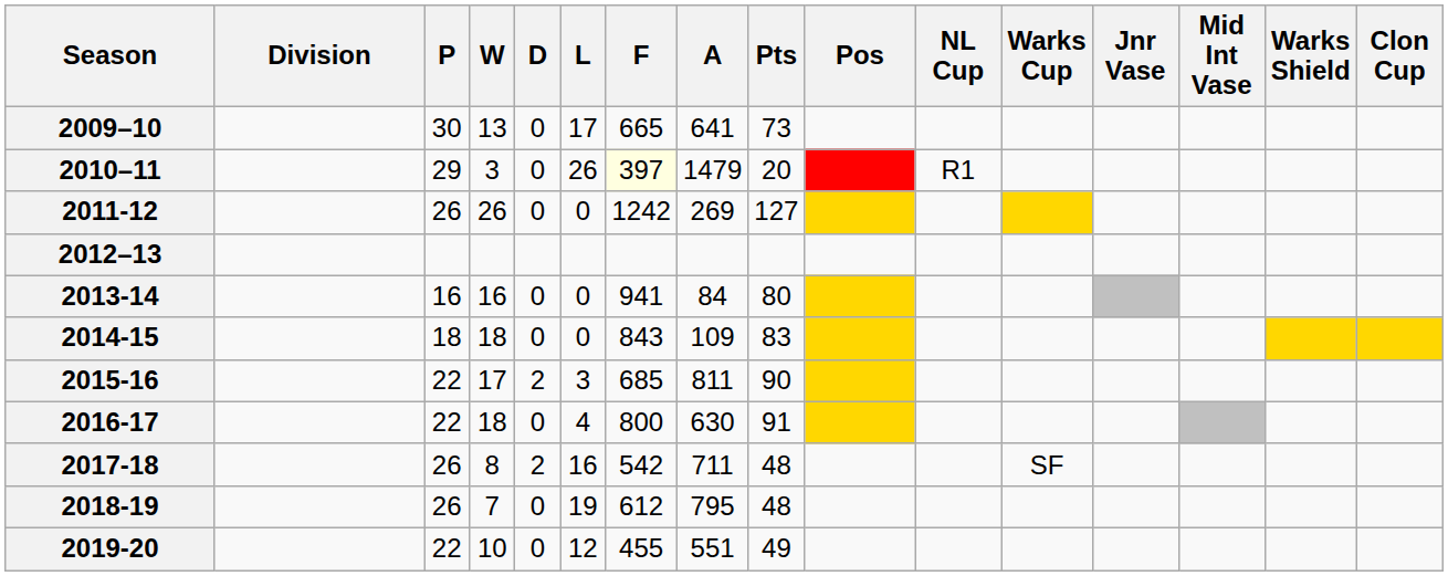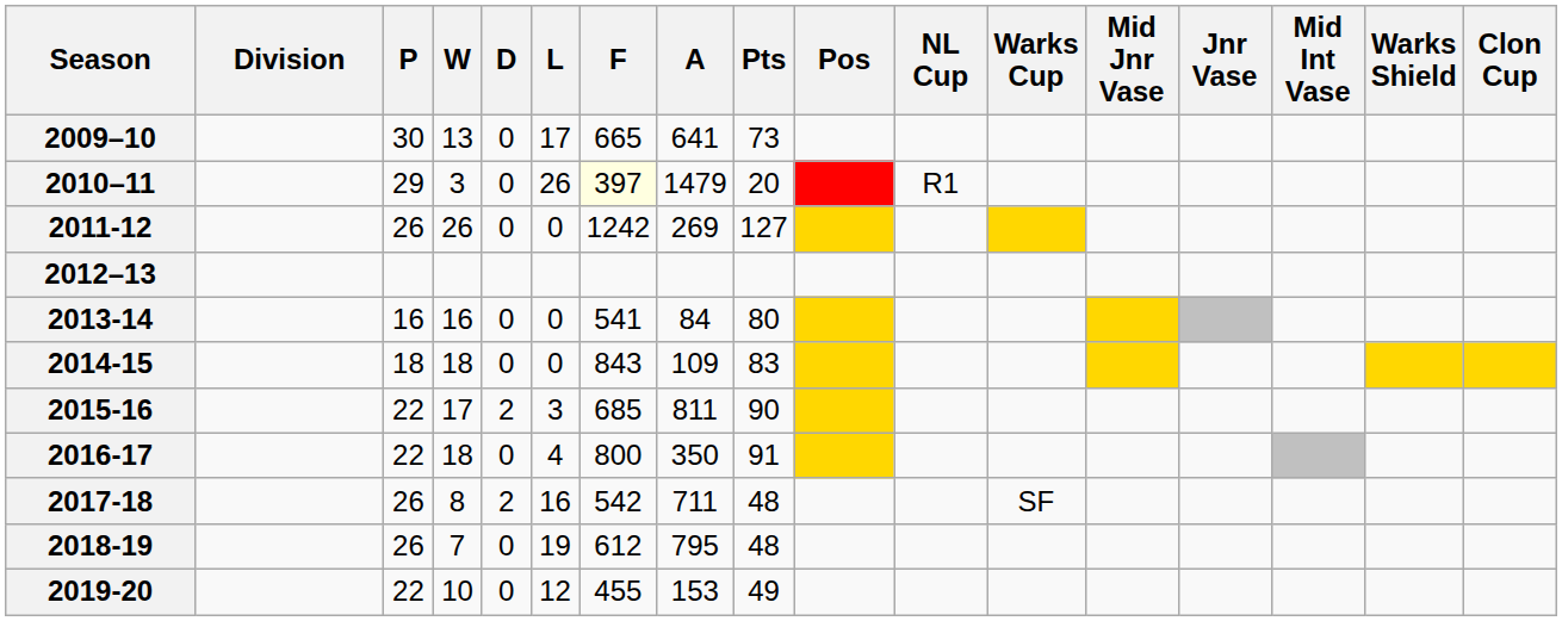 <table class="wikitable sortable" style="text-align: center">
 <tr>
 <th scope="col" scope="col">Season</th>
 <th scope="col">Division</th>
 <th style="width:20px;" scope="col">P</th>
 <th style="width:20px;" scope="col">W</th>
 <th style="width:20px;" scope="col">D</th>
 <th style="width:20px;" scope="col">L</th>
 <th style="width:20px;" scope="col">F</th>
 <th style="width:20px;" scope="col">A</th>
 <th style="width:20px;" scope="col">Pts</th>
 <th scope="col">Pos</th>
 <th style="width:6%;" scope="col" class="unsortable">NL Cup</th>
 <th style="width:6%;" scope="col" class="unsortable">Warks Cup</th>
+<th style="width:6%;" scope="col" class="unsortable">Mid Jnr Vase</th>
 <th style="width:6%;" scope="col" class="unsortable">Jnr Vase</th>
 <th style="width:6%;" scope="col" class="unsortable">Mid Int Vase</th>
 <th style="width:6%;" scope="col" class="unsortable">Warks Shield</th>
 <th style="width:6%;" scope="col" class="unsortable">Clon Cup</th>
 </tr>
 <tr>
 <th scope="row">2009–10</th>
 <td></td>
 <td>30</td>
 <td>13</td>
 <td>0</td>
 <td>17</td>
 <td>665</td>
 <td>641</td>
 <td>73</td>
+<td></td>
 <td></td>
 <td></td>
 <td></td>
 <td></td>
 <td></td>
 <td></td>
 <td></td>
 </tr>
 <tr>
 <th scope="row">2010–11</th>
 <td></td>
 <td>29</td>
 <td>3</td>
 <td>0</td>
 <td>26</td>
 <td style="background: lightyellow;">397</td>
 <td>1479</td>
 <td>20</td>
 <td bgcolor=red></td>
 <td align=centre>R1</td>
 <td></td>
 <td></td>
 <td></td>
 <td></td>
 <td></td>
+<td></td>
 </tr>
 <tr>
 <th scope="row">2011-12</th>
 <td></td>
 <td>26</td>
 <td>26</td>
 <td>0</td>
 <td>0</td>
 <td>1242</td>
 <td>269</td>
 <td>127</td>
 <td style="background:gold;"></td>
 <td></td>
 <td style="background:gold;"></td>
 <td></td>
 <td></td>
 <td></td>
 <td></td>
+<td></td>
 </tr>
 <tr>
 <th scope="row">2012–13</th>
+<td></td>
 <td></td>
 <td></td>
 <td></td>
 <td></td>
 <td></td>
 <td></td>
 <td></td>
 <td></td>
 <td></td>
 <td></td>
 <td></td>
 <td></td>
 <td></td>
 <td></td>
 <td></td>
 </tr>
 <tr>
 <th scope="row">2013-14</th>
 <td></td>
 <td>16</td>
 <td>16</td>
 <td>0</td>
 <td>0</td>
-<td>941</td>
+<td>541</td>
 <td>84</td>
 <td>80</td>
 <td style="background:gold;"></td>
 <td></td>
 <td></td>
+<td style="background:gold;"></td>
 <td style="background:silver;"></td>
 <td></td>
 <td></td>
 <td></td>
 </tr>
 <tr>
 <th scope="row">2014-15</th>
 <td></td>
 <td>18</td>
 <td>18</td>
 <td>0</td>
 <td>0</td>
 <td>843</td>
 <td>109</td>
 <td>83</td>
 <td style="background:gold;"></td>
 <td></td>
 <td></td>
+<td style="background:gold;"></td>
 <td></td>
 <td></td>
 <td style="background:gold;"></td>
 <td style="background:gold;"></td>
 </tr>
 <tr>
 <th scope="row">2015-16</th>
 <td></td>
 <td>22</td>
 <td>17</td>
 <td>2</td>
 <td>3</td>
 <td>685</td>
 <td>811</td>
 <td>90</td>
 <td style="background:gold;"></td>
 <td></td>
 <td></td>
 <td></td>
 <td></td>
 <td></td>
 <td></td>
+<td></td>
 </tr>
 <tr>
 <th scope="row">2016-17</th>
 <td></td>
 <td>22</td>
 <td>18</td>
 <td>0</td>
 <td>4</td>
 <td>800</td>
-<td>630</td>
+<td>350</td>
 <td>91</td>
 <td style="background:gold;"></td>
+<td></td>
 <td></td>
 <td></td>
 <td></td>
 <td style="background:silver;"></td>
 <td></td>
 <td></td>
 </tr>
 <tr>
 <th scope="row">2017-18</th>
 <td></td>
 <td>26</td>
 <td>8</td>
 <td>2</td>
 <td>16</td>
 <td>542</td>
 <td>711</td>
 <td>48</td>
 <td></td>
 <td></td>
 <td>SF</td>
 <td></td>
 <td></td>
 <td></td>
 <td></td>
+<td></td>
 </tr>
 <tr>
 <th scope="row">2018-19</th>
 <td></td>
 <td>26</td>
 <td>7</td>
 <td>0</td>
 <td>19</td>
 <td>612</td>
 <td>795</td>
 <td>48</td>
 <td></td>
 <td></td>
 <td></td>
 <td></td>
 <td></td>
 <td></td>
 <td></td>
+<td></td>
 </tr>
 <tr>
 <th scope="row">2019-20</th>
 <td></td>
 <td>22</td>
 <td>10</td>
 <td>0</td>
 <td>12</td>
 <td>455</td>
-<td>551</td>
+<td>153</td>
 <td>49</td>
+<td></td>
 <td></td>
 <td></td>
 <td></td>
 <td></td>
 <td></td>
 <td></td>
 <td></td>
 </tr>
 </table>
